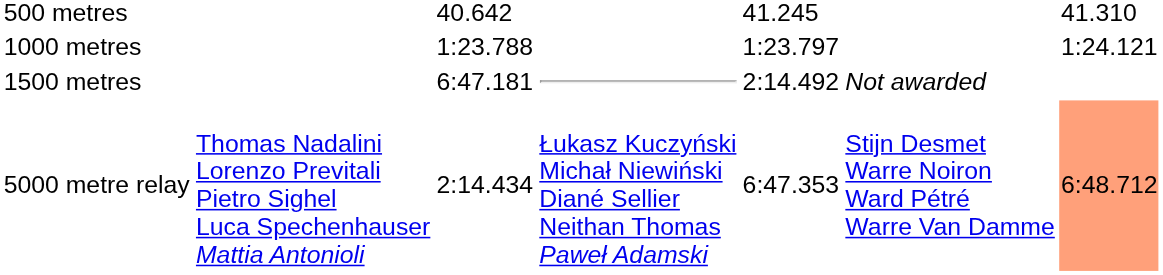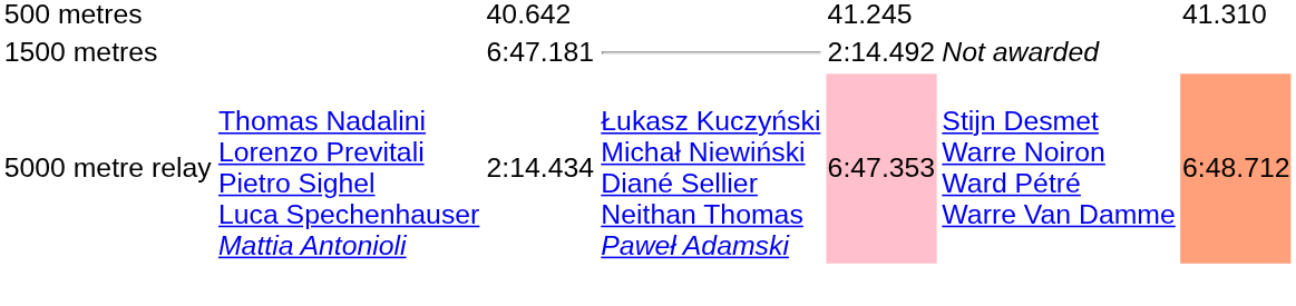 <table>
 <tr>
 <td>500 metres</td>
 <td></td>
 <td>40.642</td>
 <td></td>
 <td>41.245</td>
 <td></td>
 <td>41.310</td>
-</tr>
-<tr>
-<td>1000 metres</td>
-<td></td>
-<td>1:23.788</td>
-<td></td>
-<td>1:23.797</td>
-<td></td>
-<td>1:24.121</td>
 </tr>
 <tr>
 <td>1500 metres</td>
 <td></td>
 <td>6:47.181</td>
 <td><hr></td>
 <td>2:14.492</td>
 <td colspan=2><em>Not awarded</em></td>
 </tr>
 <tr>
 <td>5000 metre relay</td>
 <td valign=top><br><a href='#'>Thomas Nadalini</a><br><a href='#'>Lorenzo Previtali</a><br><a href='#'>Pietro Sighel</a><br><a href='#'>Luca Spechenhauser</a><br><em><a href='#'>Mattia Antonioli</a></em></td>
 <td>2:14.434</td>
 <td valign=top><br><a href='#'>Łukasz Kuczyński</a><br><a href='#'>Michał Niewiński</a><br><a href='#'>Diané Sellier</a><br><a href='#'>Neithan Thomas</a><br><em><a href='#'>Paweł Adamski</a></em></td>
-<td>6:47.353</td>
+<td style="background: pink;">6:47.353</td>
 <td valign=top><br><a href='#'>Stijn Desmet</a><br><a href='#'>Warre Noiron</a><br><a href='#'>Ward Pétré</a><br><a href='#'>Warre Van Damme</a></td>
 <td style="background: lightsalmon;">6:48.712</td>
 </tr>
 </table>
